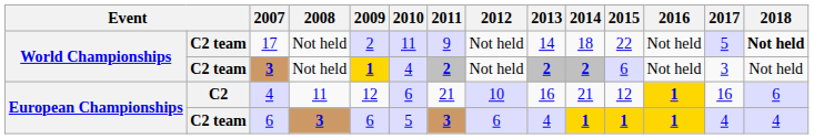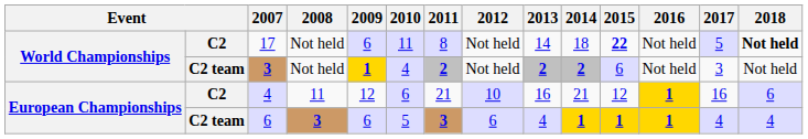 <table class="wikitable plainrowheaders" style=font-size:90%>
 <tr>
 <th scope="col" colspan=2>Event</th>
 <th scope="col">2007</th>
 <th scope="col">2008</th>
 <th scope="col">2009</th>
 <th scope="col">2010</th>
 <th scope="col">2011</th>
 <th scope="col">2012</th>
 <th scope="col">2013</th>
 <th scope="col">2014</th>
 <th scope="col">2015</th>
 <th scope="col">2016</th>
 <th scope="col">2017</th>
 <th scope="col">2018</th>
 </tr>
 <tr style="text-align:center;">
 <th scope="row" rowspan=2><a href='#'>World Championships</a></th>
-<th scope="row">C2 team</th>
+<th scope="row">C2</th>
 <td><a href='#'>17</a></td>
 <td>Not held</td>
-<td style="background:#ddf;"><a href='#'>2</a></td>
+<td style="background:#ddf;"><a href='#'>6</a></td>
 <td style="background:#ddf;"><a href='#'>11</a></td>
-<td style="background:#ddf;"><a href='#'>9</a></td>
+<td style="background:#ddf;"><a href='#'>8</a></td>
 <td>Not held</td>
 <td><a href='#'>14</a></td>
 <td><a href='#'>18</a></td>
-<td><a href='#'>22</a></td>
+<td><strong><a href='#'>22</a></strong></td>
 <td>Not held</td>
 <td style="background:#ddf;"><a href='#'>5</a></td>
 <td><strong>Not held</strong></td>
 </tr>
 <tr style="text-align:center;">
 <th scope="row">C2 team</th>
 <td style="background:#cc9966;"><a href='#'><strong>3</strong></a></td>
 <td>Not held</td>
 <td style="background:gold;"><a href='#'><strong>1</strong></a></td>
 <td style="background:#ddf;"><a href='#'>4</a></td>
 <td style="background:silver;"><a href='#'><strong>2</strong></a></td>
 <td>Not held</td>
 <td style="background:silver;"><a href='#'><strong>2</strong></a></td>
 <td style="background:silver;"><a href='#'><strong>2</strong></a></td>
 <td style="background:#ddf;"><a href='#'>6</a></td>
 <td>Not held</td>
 <td><a href='#'>3</a></td>
 <td>Not held</td>
 </tr>
 <tr style="text-align:center;">
 <th scope="row" rowspan=2><a href='#'>European Championships</a></th>
 <th scope="row">C2</th>
 <td style="background:#ddf;"><a href='#'>4</a></td>
 <td><a href='#'>11</a></td>
 <td><a href='#'>12</a></td>
 <td style="background:#ddf;"><a href='#'>6</a></td>
 <td><a href='#'>21</a></td>
 <td style="background:#ddf;"><a href='#'>10</a></td>
 <td><a href='#'>16</a></td>
 <td><a href='#'>21</a></td>
 <td><a href='#'>12</a></td>
 <td style="background:gold;"><a href='#'><strong>1</strong></a></td>
 <td><a href='#'>16</a></td>
 <td style="background:#ddf;"><a href='#'>6</a></td>
 </tr>
 <tr style="text-align:center;">
 <th scope="row">C2 team</th>
 <td style="background:#ddf;"><a href='#'>6</a></td>
 <td style="background:#cc9966;"><a href='#'><strong>3</strong></a></td>
 <td style="background:#ddf;"><a href='#'>6</a></td>
 <td style="background:#ddf;"><a href='#'>5</a></td>
 <td style="background:#cc9966;"><a href='#'><strong>3</strong></a></td>
 <td style="background:#ddf;"><a href='#'>6</a></td>
 <td style="background:#ddf;"><a href='#'>4</a></td>
 <td style="background:gold;"><a href='#'><strong>1</strong></a></td>
 <td style="background:gold;"><a href='#'><strong>1</strong></a></td>
 <td style="background:gold;"><a href='#'><strong>1</strong></a></td>
 <td style="background:#ddf;"><a href='#'>4</a></td>
 <td style="background:#ddf;"><a href='#'>4</a></td>
 </tr>
 </table>
